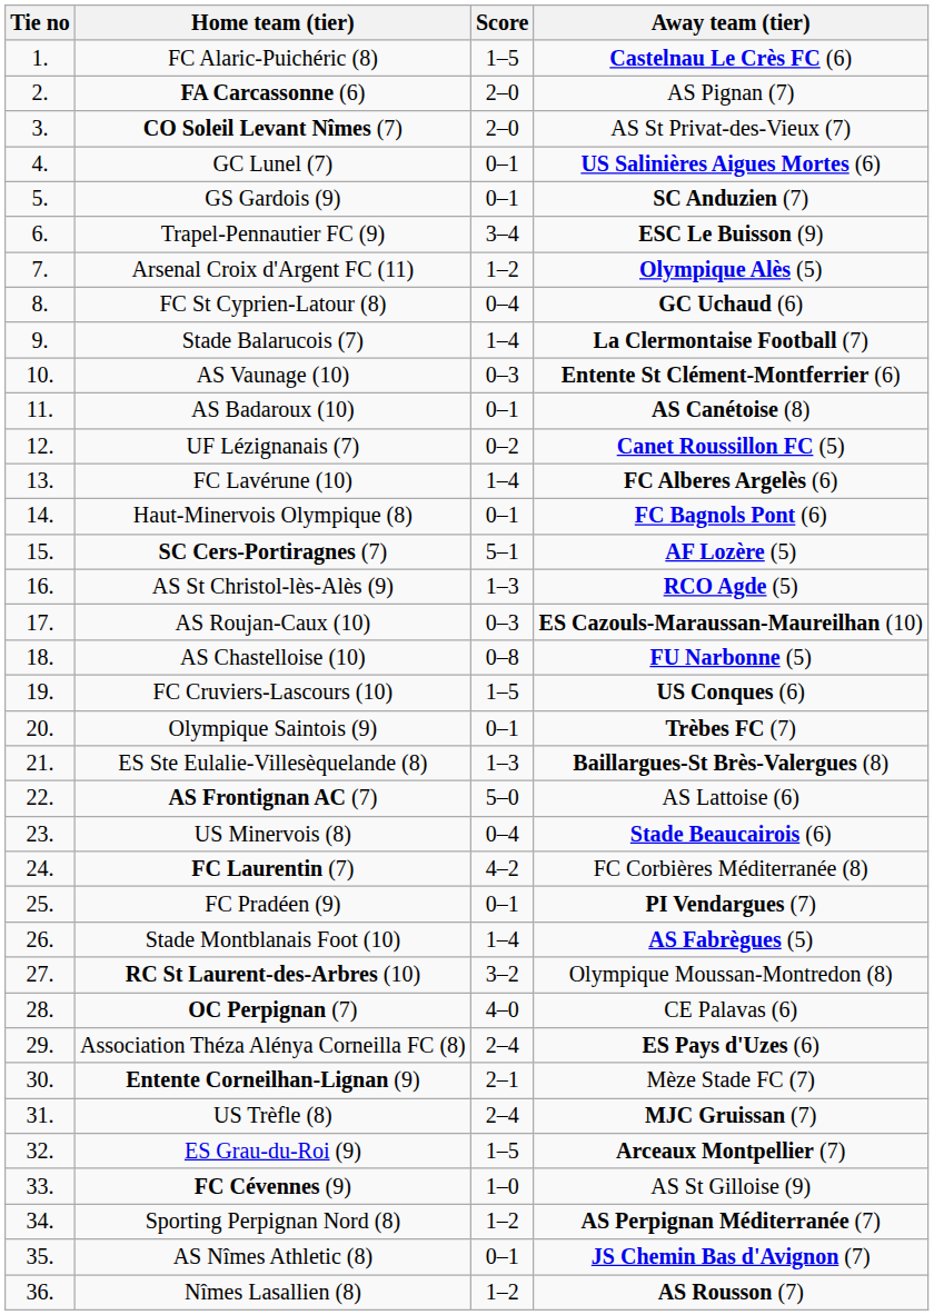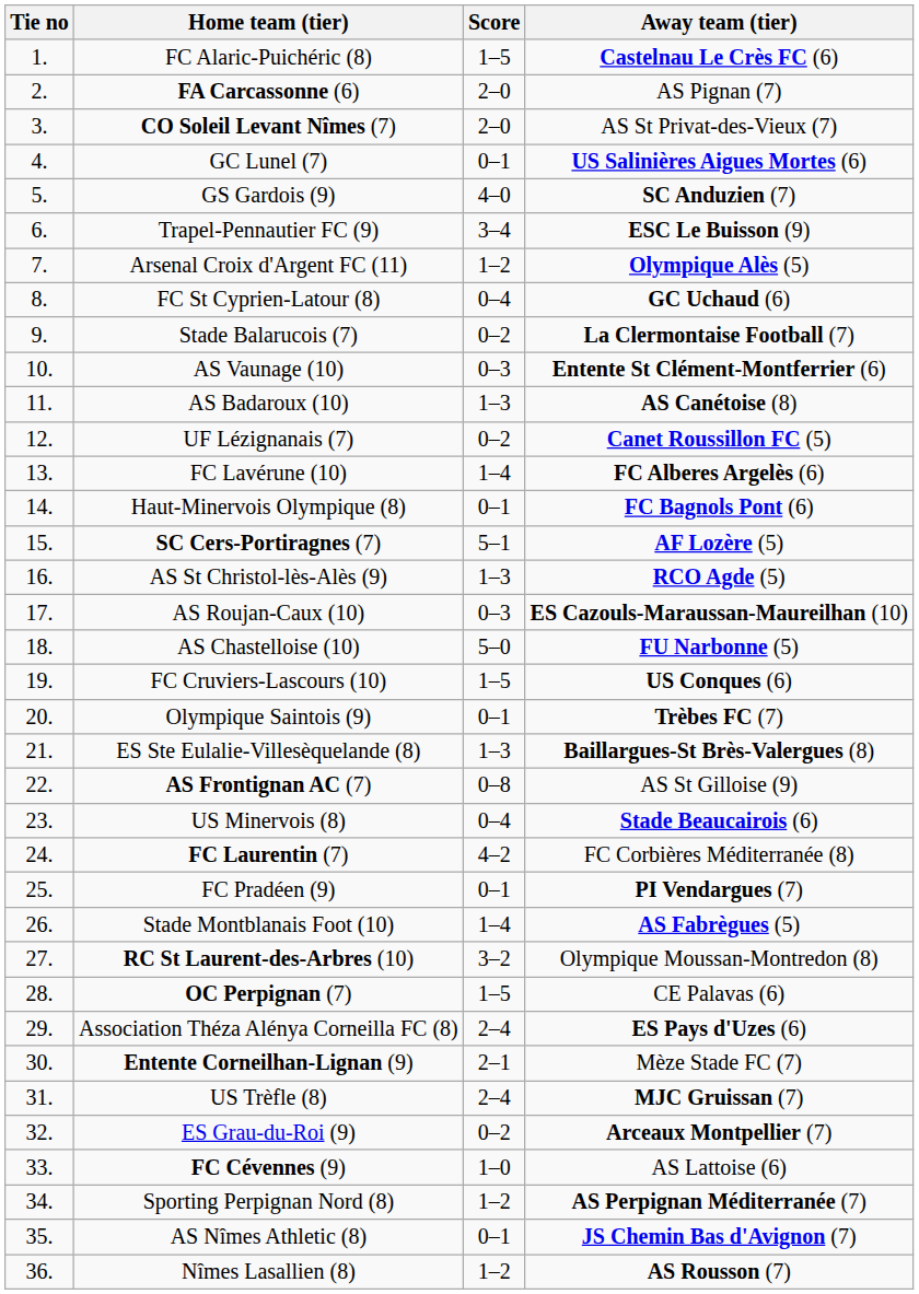 <table class="wikitable" style="text-align: center">
 <tr>
 <th>Tie no</th>
 <th>Home team (tier)</th>
 <th>Score</th>
 <th>Away team (tier)</th>
 </tr>
 <tr>
 <td>1.</td>
 <td>FC Alaric-Puichéric (8)</td>
 <td>1–5</td>
 <td><strong><a href='#'>Castelnau Le Crès FC</a></strong> (6)</td>
 </tr>
 <tr>
 <td>2.</td>
 <td><strong>FA Carcassonne</strong> (6)</td>
 <td>2–0</td>
 <td>AS Pignan (7)</td>
 </tr>
 <tr>
 <td>3.</td>
 <td><strong>CO Soleil Levant Nîmes</strong> (7)</td>
 <td>2–0</td>
 <td>AS St Privat-des-Vieux (7)</td>
 </tr>
 <tr>
 <td>4.</td>
 <td>GC Lunel (7)</td>
 <td>0–1</td>
 <td><strong><a href='#'>US Salinières Aigues Mortes</a></strong> (6)</td>
 </tr>
 <tr>
 <td>5.</td>
 <td>GS Gardois (9)</td>
-<td>0–1</td>
+<td>4–0</td>
 <td><strong>SC Anduzien</strong> (7)</td>
 </tr>
 <tr>
 <td>6.</td>
 <td>Trapel-Pennautier FC (9)</td>
 <td>3–4</td>
 <td><strong>ESC Le Buisson</strong> (9)</td>
 </tr>
 <tr>
 <td>7.</td>
 <td>Arsenal Croix d'Argent FC (11)</td>
 <td>1–2</td>
 <td><strong><a href='#'>Olympique Alès</a></strong> (5)</td>
 </tr>
 <tr>
 <td>8.</td>
 <td>FC St Cyprien-Latour (8)</td>
 <td>0–4</td>
 <td><strong>GC Uchaud</strong> (6)</td>
 </tr>
 <tr>
 <td>9.</td>
 <td>Stade Balarucois (7)</td>
-<td>1–4</td>
+<td>0–2</td>
 <td><strong>La Clermontaise Football</strong> (7)</td>
 </tr>
 <tr>
 <td>10.</td>
 <td>AS Vaunage (10)</td>
 <td>0–3</td>
 <td><strong>Entente St Clément-Montferrier</strong> (6)</td>
 </tr>
 <tr>
 <td>11.</td>
 <td>AS Badaroux (10)</td>
-<td>0–1</td>
+<td>1–3</td>
 <td><strong>AS Canétoise</strong> (8)</td>
 </tr>
 <tr>
 <td>12.</td>
 <td>UF Lézignanais (7)</td>
 <td>0–2</td>
 <td><strong><a href='#'>Canet Roussillon FC</a></strong> (5)</td>
 </tr>
 <tr>
 <td>13.</td>
 <td>FC Lavérune (10)</td>
 <td>1–4 </td>
 <td><strong>FC Alberes Argelès</strong> (6)</td>
 </tr>
 <tr>
 <td>14.</td>
 <td>Haut-Minervois Olympique (8)</td>
 <td>0–1</td>
 <td><strong><a href='#'>FC Bagnols Pont</a></strong> (6)</td>
 </tr>
 <tr>
 <td>15.</td>
 <td><strong>SC Cers-Portiragnes</strong> (7)</td>
 <td>5–1</td>
 <td><strong><a href='#'>AF Lozère</a></strong> (5)</td>
 </tr>
 <tr>
 <td>16.</td>
 <td>AS St Christol-lès-Alès (9)</td>
 <td>1–3</td>
 <td><strong><a href='#'>RCO Agde</a></strong> (5)</td>
 </tr>
 <tr>
 <td>17.</td>
 <td>AS Roujan-Caux (10)</td>
 <td>0–3</td>
 <td><strong>ES Cazouls-Maraussan-Maureilhan</strong> (10)</td>
 </tr>
 <tr>
 <td>18.</td>
 <td>AS Chastelloise (10)</td>
-<td>0–8</td>
+<td>5–0</td>
 <td><strong><a href='#'>FU Narbonne</a></strong> (5)</td>
 </tr>
 <tr>
 <td>19.</td>
 <td>FC Cruviers-Lascours (10)</td>
 <td>1–5</td>
 <td><strong>US Conques</strong> (6)</td>
 </tr>
 <tr>
 <td>20.</td>
 <td>Olympique Saintois (9)</td>
 <td>0–1</td>
 <td><strong>Trèbes FC</strong> (7)</td>
 </tr>
 <tr>
 <td>21.</td>
 <td>ES Ste Eulalie-Villesèquelande (8)</td>
 <td>1–3</td>
 <td><strong>Baillargues-St Brès-Valergues</strong> (8)</td>
 </tr>
 <tr>
 <td>22.</td>
 <td><strong>AS Frontignan AC</strong> (7)</td>
-<td>5–0</td>
-<td>AS Lattoise (6)</td>
+<td>0–8</td>
+<td>AS St Gilloise (9)</td>
 </tr>
 <tr>
 <td>23.</td>
 <td>US Minervois (8)</td>
 <td>0–4</td>
 <td><strong><a href='#'>Stade Beaucairois</a></strong> (6)</td>
 </tr>
 <tr>
 <td>24.</td>
 <td><strong>FC Laurentin</strong> (7)</td>
 <td>4–2</td>
 <td>FC Corbières Méditerranée (8)</td>
 </tr>
 <tr>
 <td>25.</td>
 <td>FC Pradéen (9)</td>
 <td>0–1</td>
 <td><strong>PI Vendargues</strong> (7)</td>
 </tr>
 <tr>
 <td>26.</td>
 <td>Stade Montblanais Foot (10)</td>
 <td>1–4</td>
 <td><strong><a href='#'>AS Fabrègues</a></strong> (5)</td>
 </tr>
 <tr>
 <td>27.</td>
 <td><strong>RC St Laurent-des-Arbres</strong> (10)</td>
 <td>3–2</td>
 <td>Olympique Moussan-Montredon (8)</td>
 </tr>
 <tr>
 <td>28.</td>
 <td><strong>OC Perpignan</strong> (7)</td>
-<td>4–0</td>
+<td>1–5</td>
 <td>CE Palavas (6)</td>
 </tr>
 <tr>
 <td>29.</td>
 <td>Association Théza Alénya Corneilla FC (8)</td>
 <td>2–4</td>
 <td><strong>ES Pays d'Uzes</strong> (6)</td>
 </tr>
 <tr>
 <td>30.</td>
 <td><strong>Entente Corneilhan-Lignan</strong> (9)</td>
 <td>2–1</td>
 <td>Mèze Stade FC (7)</td>
 </tr>
 <tr>
 <td>31.</td>
 <td>US Trèfle (8)</td>
 <td>2–4 </td>
 <td><strong>MJC Gruissan</strong> (7)</td>
 </tr>
 <tr>
 <td>32.</td>
 <td><a href='#'>ES Grau-du-Roi</a> (9)</td>
-<td>1–5</td>
+<td>0–2</td>
 <td><strong>Arceaux Montpellier</strong> (7)</td>
 </tr>
 <tr>
 <td>33.</td>
 <td><strong>FC Cévennes</strong> (9)</td>
 <td>1–0</td>
-<td>AS St Gilloise (9)</td>
+<td>AS Lattoise (6)</td>
 </tr>
 <tr>
 <td>34.</td>
 <td>Sporting Perpignan Nord (8)</td>
 <td>1–2</td>
 <td><strong>AS Perpignan Méditerranée</strong> (7)</td>
 </tr>
 <tr>
 <td>35.</td>
 <td>AS Nîmes Athletic (8)</td>
 <td>0–1</td>
 <td><strong><a href='#'>JS Chemin Bas d'Avignon</a></strong> (7)</td>
 </tr>
 <tr>
 <td>36.</td>
 <td>Nîmes Lasallien (8)</td>
 <td>1–2</td>
 <td><strong>AS Rousson</strong> (7)</td>
 </tr>
 </table>
